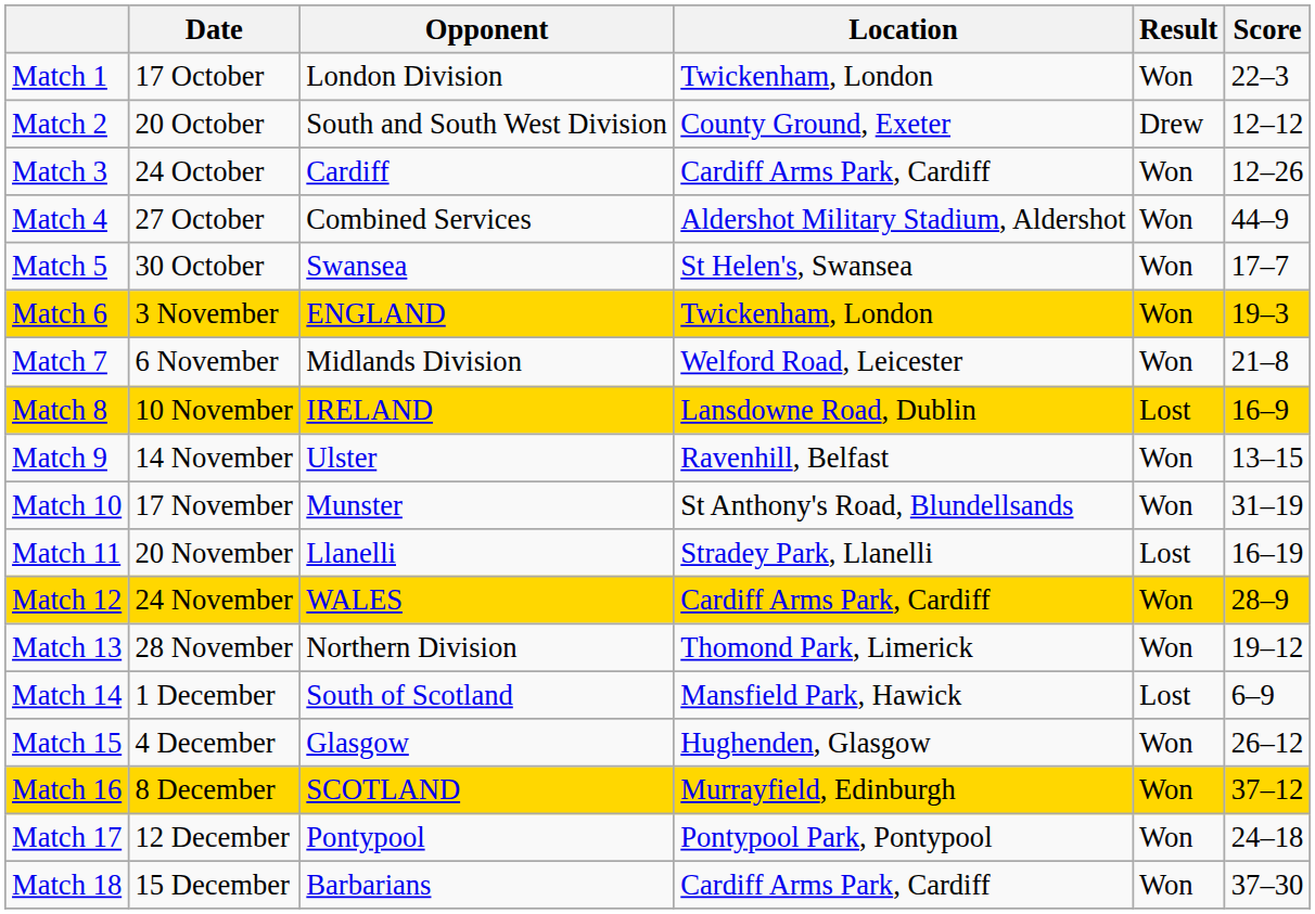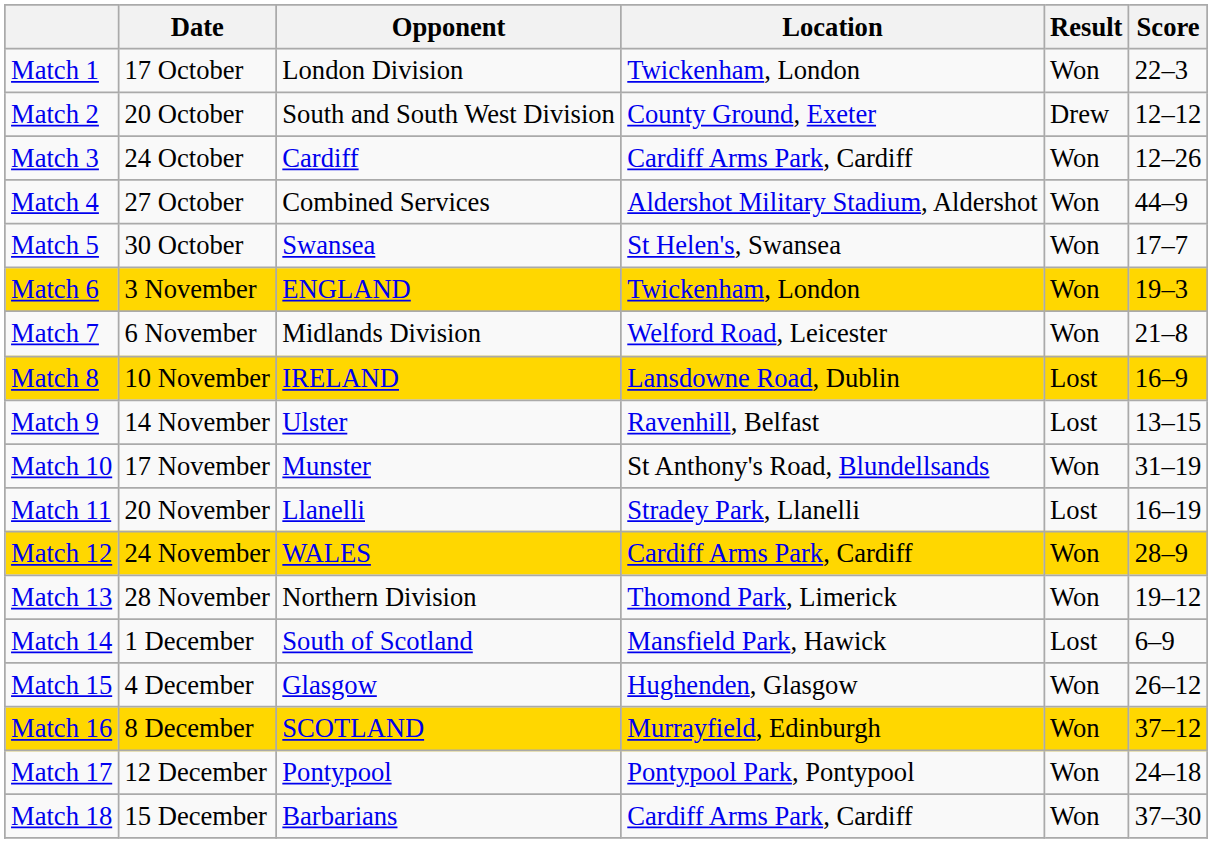 <table class="wikitable" style="font-size: 95%;">
 <tr>
 <th></th>
 <th>Date</th>
 <th>Opponent</th>
 <th>Location</th>
 <th>Result</th>
 <th>Score</th>
 </tr>
 <tr>
 <td><a href='#'>Match 1</a></td>
 <td>17 October</td>
 <td>London Division</td>
 <td><a href='#'>Twickenham</a>, London</td>
 <td>Won</td>
 <td>22–3</td>
 </tr>
 <tr>
 <td><a href='#'>Match 2</a></td>
 <td>20 October</td>
 <td>South and South West Division</td>
 <td><a href='#'>County Ground</a>, <a href='#'>Exeter</a></td>
 <td>Drew</td>
 <td>12–12</td>
 </tr>
 <tr>
 <td><a href='#'>Match 3</a></td>
 <td>24 October</td>
 <td><a href='#'>Cardiff</a></td>
 <td><a href='#'>Cardiff Arms Park</a>, Cardiff</td>
 <td>Won</td>
 <td>12–26</td>
 </tr>
 <tr>
 <td><a href='#'>Match 4</a></td>
 <td>27 October</td>
 <td>Combined Services</td>
 <td><a href='#'>Aldershot Military Stadium</a>, Aldershot</td>
 <td>Won</td>
 <td>44–9</td>
 </tr>
 <tr>
 <td><a href='#'>Match 5</a></td>
 <td>30 October</td>
 <td><a href='#'>Swansea</a></td>
 <td><a href='#'>St Helen's</a>, Swansea</td>
 <td>Won</td>
 <td>17–7</td>
 </tr>
 <tr bgcolor=Gold>
 <td><a href='#'>Match 6</a></td>
 <td>3 November</td>
 <td><a href='#'>ENGLAND</a></td>
 <td><a href='#'>Twickenham</a>, London</td>
 <td>Won</td>
 <td>19–3</td>
 </tr>
 <tr>
 <td><a href='#'>Match 7</a></td>
 <td>6 November</td>
 <td>Midlands Division</td>
 <td><a href='#'>Welford Road</a>, Leicester</td>
 <td>Won</td>
 <td>21–8</td>
 </tr>
 <tr bgcolor=Gold>
 <td><a href='#'>Match 8</a></td>
 <td>10 November</td>
 <td><a href='#'>IRELAND</a></td>
 <td><a href='#'>Lansdowne Road</a>, Dublin</td>
 <td>Lost</td>
 <td>16–9</td>
 </tr>
 <tr>
 <td><a href='#'>Match 9</a></td>
 <td>14 November</td>
 <td><a href='#'>Ulster</a></td>
 <td><a href='#'>Ravenhill</a>, Belfast</td>
-<td>Won</td>
+<td>Lost</td>
 <td>13–15</td>
 </tr>
 <tr>
 <td><a href='#'>Match 10</a></td>
 <td>17 November</td>
 <td><a href='#'>Munster</a></td>
 <td>St Anthony's Road, <a href='#'>Blundellsands</a></td>
 <td>Won</td>
 <td>31–19</td>
 </tr>
 <tr>
 <td><a href='#'>Match 11</a></td>
 <td>20 November</td>
 <td><a href='#'>Llanelli</a></td>
 <td><a href='#'>Stradey Park</a>, Llanelli</td>
 <td>Lost</td>
 <td>16–19</td>
 </tr>
 <tr bgcolor=Gold>
 <td><a href='#'>Match 12</a></td>
 <td>24 November</td>
 <td><a href='#'>WALES</a></td>
 <td><a href='#'>Cardiff Arms Park</a>, Cardiff</td>
 <td>Won</td>
 <td>28–9</td>
 </tr>
 <tr>
 <td><a href='#'>Match 13</a></td>
 <td>28 November</td>
 <td>Northern Division</td>
 <td><a href='#'>Thomond Park</a>, Limerick</td>
 <td>Won</td>
 <td>19–12</td>
 </tr>
 <tr>
 <td><a href='#'>Match 14</a></td>
 <td>1 December</td>
 <td><a href='#'>South of Scotland</a></td>
 <td><a href='#'>Mansfield Park</a>, Hawick</td>
 <td>Lost</td>
 <td>6–9</td>
 </tr>
 <tr>
 <td><a href='#'>Match 15</a></td>
 <td>4 December</td>
 <td><a href='#'>Glasgow</a></td>
 <td><a href='#'>Hughenden</a>, Glasgow</td>
 <td>Won</td>
 <td>26–12</td>
 </tr>
 <tr bgcolor=Gold>
 <td><a href='#'>Match 16</a></td>
 <td>8 December</td>
 <td><a href='#'>SCOTLAND</a></td>
 <td><a href='#'>Murrayfield</a>, Edinburgh</td>
 <td>Won</td>
 <td>37–12</td>
 </tr>
 <tr>
 <td><a href='#'>Match 17</a></td>
 <td>12 December</td>
 <td><a href='#'>Pontypool</a></td>
 <td><a href='#'>Pontypool Park</a>, Pontypool</td>
 <td>Won</td>
 <td>24–18</td>
 </tr>
 <tr>
 <td><a href='#'>Match 18</a></td>
 <td>15 December</td>
 <td><a href='#'>Barbarians</a></td>
 <td><a href='#'>Cardiff Arms Park</a>, Cardiff</td>
 <td>Won</td>
 <td>37–30</td>
 </tr>
 </table>
